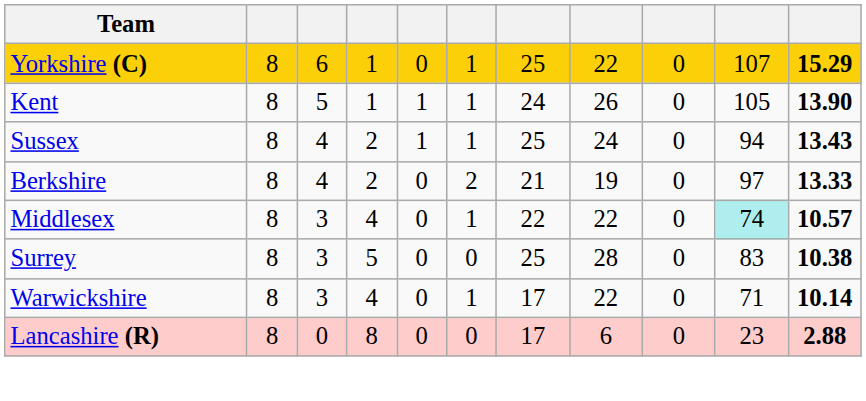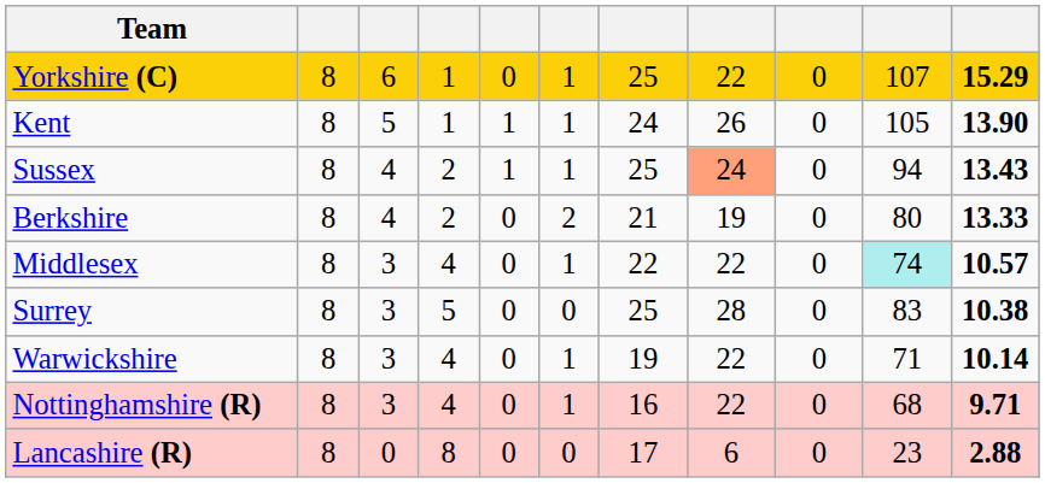 <table class="wikitable" style="text-align:center">
 <tr>
 <th width="150">Team</th>
 <th width="25"></th>
 <th width="25"></th>
 <th width="25"></th>
 <th width="25"></th>
 <th width="25"></th>
 <th width="40"></th>
 <th width="40"></th>
 <th width="40"></th>
 <th width="40"></th>
 <th width="40"></th>
 </tr>
 <tr style="background:#fbd009">
 <td style="text-align:left"><a href='#'>Yorkshire</a> <strong>(C)</strong></td>
 <td>8</td>
 <td>6</td>
 <td>1</td>
 <td>0</td>
 <td>1</td>
 <td>25</td>
 <td>22</td>
 <td>0</td>
 <td>107</td>
 <td><strong>15.29</strong></td>
 </tr>
 <tr>
 <td style="text-align:left"><a href='#'>Kent</a></td>
 <td>8</td>
 <td>5</td>
 <td>1</td>
 <td>1</td>
 <td>1</td>
 <td>24</td>
 <td>26</td>
 <td>0</td>
 <td>105</td>
 <td><strong>13.90</strong></td>
 </tr>
 <tr>
 <td style="text-align:left"><a href='#'>Sussex</a></td>
 <td>8</td>
 <td>4</td>
 <td>2</td>
 <td>1</td>
 <td>1</td>
 <td>25</td>
-<td>24</td>
+<td style="background: lightsalmon;">24</td>
 <td>0</td>
 <td>94</td>
 <td><strong>13.43</strong></td>
 </tr>
 <tr>
 <td style="text-align:left"><a href='#'>Berkshire</a></td>
 <td>8</td>
 <td>4</td>
 <td>2</td>
 <td>0</td>
 <td>2</td>
 <td>21</td>
 <td>19</td>
 <td>0</td>
-<td>97</td>
+<td>80</td>
 <td><strong>13.33</strong></td>
 </tr>
 <tr>
 <td style="text-align:left"><a href='#'>Middlesex</a></td>
 <td>8</td>
 <td>3</td>
 <td>4</td>
 <td>0</td>
 <td>1</td>
 <td>22</td>
 <td>22</td>
 <td>0</td>
 <td style="background: paleturquoise;">74</td>
 <td><strong>10.57</strong></td>
 </tr>
 <tr>
 <td style="text-align:left"><a href='#'>Surrey</a></td>
 <td>8</td>
 <td>3</td>
 <td>5</td>
 <td>0</td>
 <td>0</td>
 <td>25</td>
 <td>28</td>
 <td>0</td>
 <td>83</td>
 <td><strong>10.38</strong></td>
 </tr>
 <tr>
 <td style="text-align:left"><a href='#'>Warwickshire</a></td>
 <td>8</td>
 <td>3</td>
 <td>4</td>
 <td>0</td>
 <td>1</td>
-<td>17</td>
+<td>19</td>
 <td>22</td>
 <td>0</td>
 <td>71</td>
 <td><strong>10.14</strong></td>
+</tr>
+<tr style="background:#FFCCCC">
+<td style="text-align:left"><a href='#'>Nottinghamshire</a> <strong>(R)</strong></td>
+<td>8</td>
+<td>3</td>
+<td>4</td>
+<td>0</td>
+<td>1</td>
+<td>16</td>
+<td>22</td>
+<td>0</td>
+<td>68</td>
+<td><strong>9.71</strong></td>
 </tr>
 <tr style="background:#FFCCCC">
 <td style="text-align:left"><a href='#'>Lancashire</a> <strong>(R)</strong></td>
 <td>8</td>
 <td>0</td>
 <td>8</td>
 <td>0</td>
 <td>0</td>
 <td>17</td>
 <td>6</td>
 <td>0</td>
 <td>23</td>
 <td><strong>2.88</strong></td>
 </tr>
 </table>
